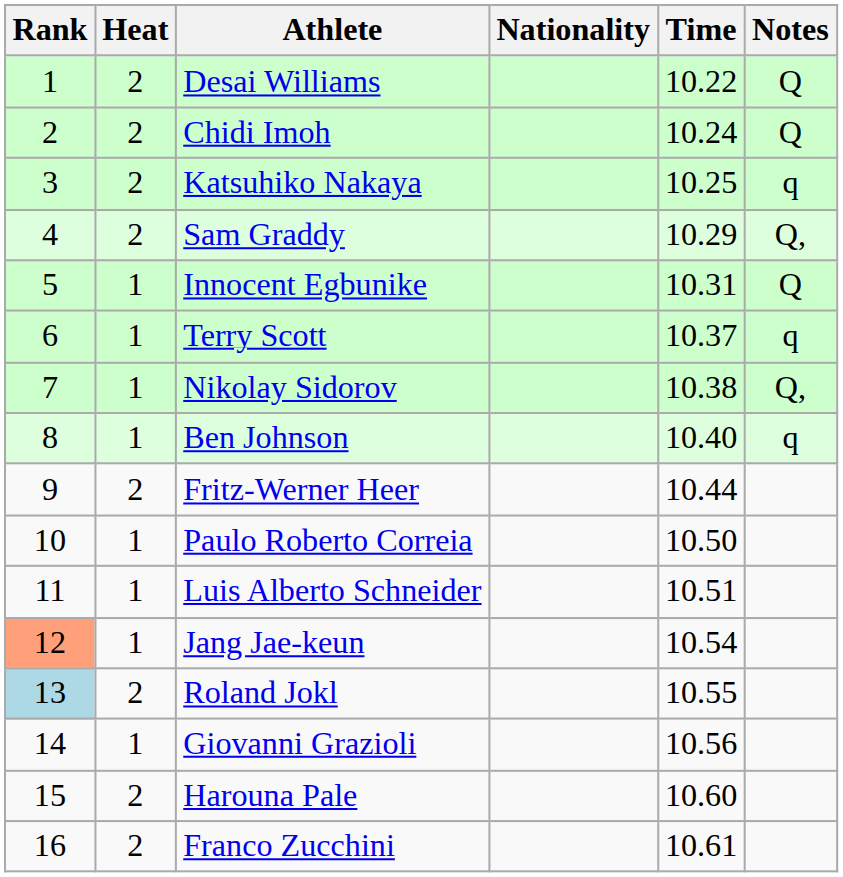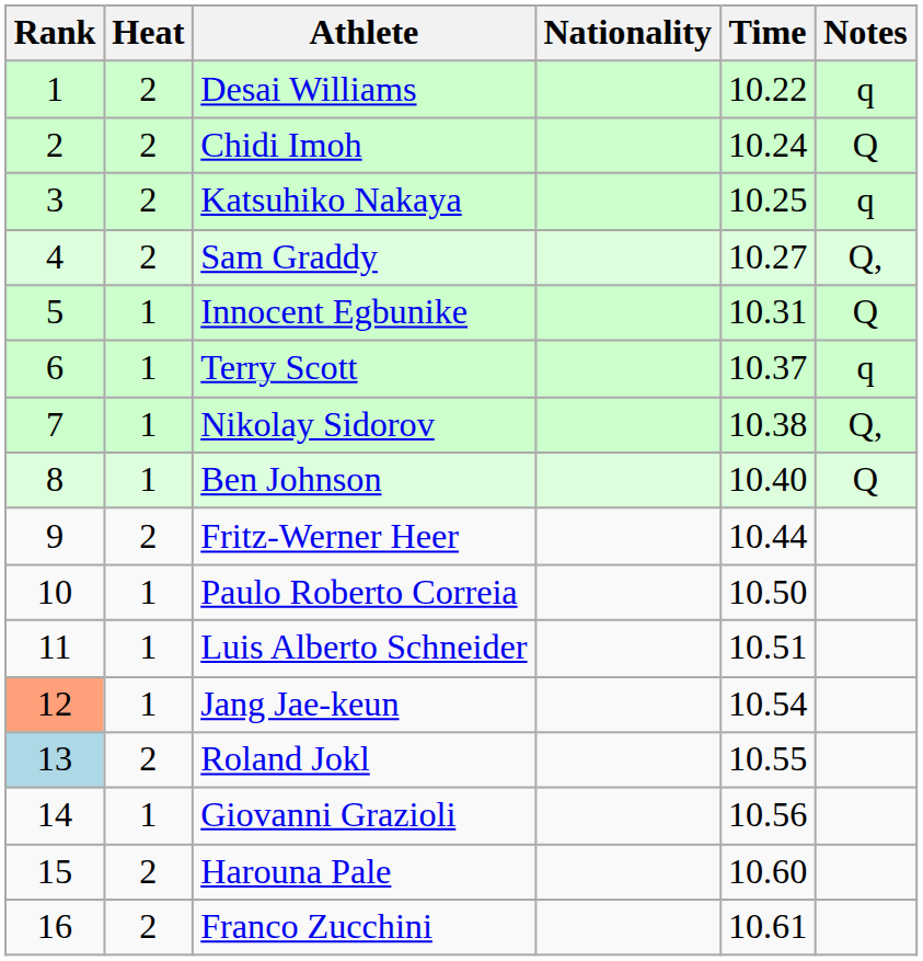 <table class="wikitable sortable" style="text-align:center">
 <tr>
 <th>Rank</th>
 <th>Heat</th>
 <th>Athlete</th>
 <th>Nationality</th>
 <th>Time</th>
 <th>Notes</th>
 </tr>
 <tr bgcolor=ccffcc>
 <td>1</td>
 <td>2</td>
 <td align=left><a href='#'>Desai Williams</a></td>
 <td align=left></td>
 <td>10.22</td>
-<td>Q</td>
+<td>q</td>
 </tr>
 <tr bgcolor=ccffcc>
 <td>2</td>
 <td>2</td>
 <td align=left><a href='#'>Chidi Imoh</a></td>
 <td align=left></td>
 <td>10.24</td>
 <td>Q</td>
 </tr>
 <tr bgcolor=ccffcc>
 <td>3</td>
 <td>2</td>
 <td align=left><a href='#'>Katsuhiko Nakaya</a></td>
 <td align=left></td>
 <td>10.25</td>
 <td>q</td>
 </tr>
 <tr bgcolor=ddffdd>
 <td>4</td>
 <td>2</td>
 <td align=left><a href='#'>Sam Graddy</a></td>
 <td align=left></td>
-<td>10.29</td>
+<td>10.27</td>
 <td>Q, </td>
 </tr>
 <tr bgcolor=ccffcc>
 <td>5</td>
 <td>1</td>
 <td align=left><a href='#'>Innocent Egbunike</a></td>
 <td align=left></td>
 <td>10.31</td>
 <td>Q</td>
 </tr>
 <tr bgcolor=ccffcc>
 <td>6</td>
 <td>1</td>
 <td align=left><a href='#'>Terry Scott</a></td>
 <td align=left></td>
 <td>10.37</td>
 <td>q</td>
 </tr>
 <tr bgcolor=ccffcc>
 <td>7</td>
 <td>1</td>
 <td align=left><a href='#'>Nikolay Sidorov</a></td>
 <td align=left></td>
 <td>10.38</td>
 <td>Q, </td>
 </tr>
 <tr bgcolor=ddffdd>
 <td>8</td>
 <td>1</td>
 <td align=left><a href='#'>Ben Johnson</a></td>
 <td align=left></td>
 <td>10.40</td>
-<td>q</td>
+<td>Q</td>
 </tr>
 <tr>
 <td>9</td>
 <td>2</td>
 <td align=left><a href='#'>Fritz-Werner Heer</a></td>
 <td align=left></td>
 <td>10.44</td>
 <td></td>
 </tr>
 <tr>
 <td>10</td>
 <td>1</td>
 <td align=left><a href='#'>Paulo Roberto Correia</a></td>
 <td align=left></td>
 <td>10.50</td>
 <td></td>
 </tr>
 <tr>
 <td>11</td>
 <td>1</td>
 <td align=left><a href='#'>Luis Alberto Schneider</a></td>
 <td align=left></td>
 <td>10.51</td>
 <td></td>
 </tr>
 <tr>
 <td style="background: lightsalmon;">12</td>
 <td>1</td>
 <td align=left><a href='#'>Jang Jae-keun</a></td>
 <td align=left></td>
 <td>10.54</td>
 <td></td>
 </tr>
 <tr>
 <td style="background: lightblue;">13</td>
 <td>2</td>
 <td align=left><a href='#'>Roland Jokl</a></td>
 <td align=left></td>
 <td>10.55</td>
 <td></td>
 </tr>
 <tr>
 <td>14</td>
 <td>1</td>
 <td align=left><a href='#'>Giovanni Grazioli</a></td>
 <td align=left></td>
 <td>10.56</td>
 <td></td>
 </tr>
 <tr>
 <td>15</td>
 <td>2</td>
 <td align=left><a href='#'>Harouna Pale</a></td>
 <td align=left></td>
 <td>10.60</td>
 <td></td>
 </tr>
 <tr>
 <td>16</td>
 <td>2</td>
 <td align=left><a href='#'>Franco Zucchini</a></td>
 <td align=left></td>
 <td>10.61</td>
 <td></td>
 </tr>
 </table>
